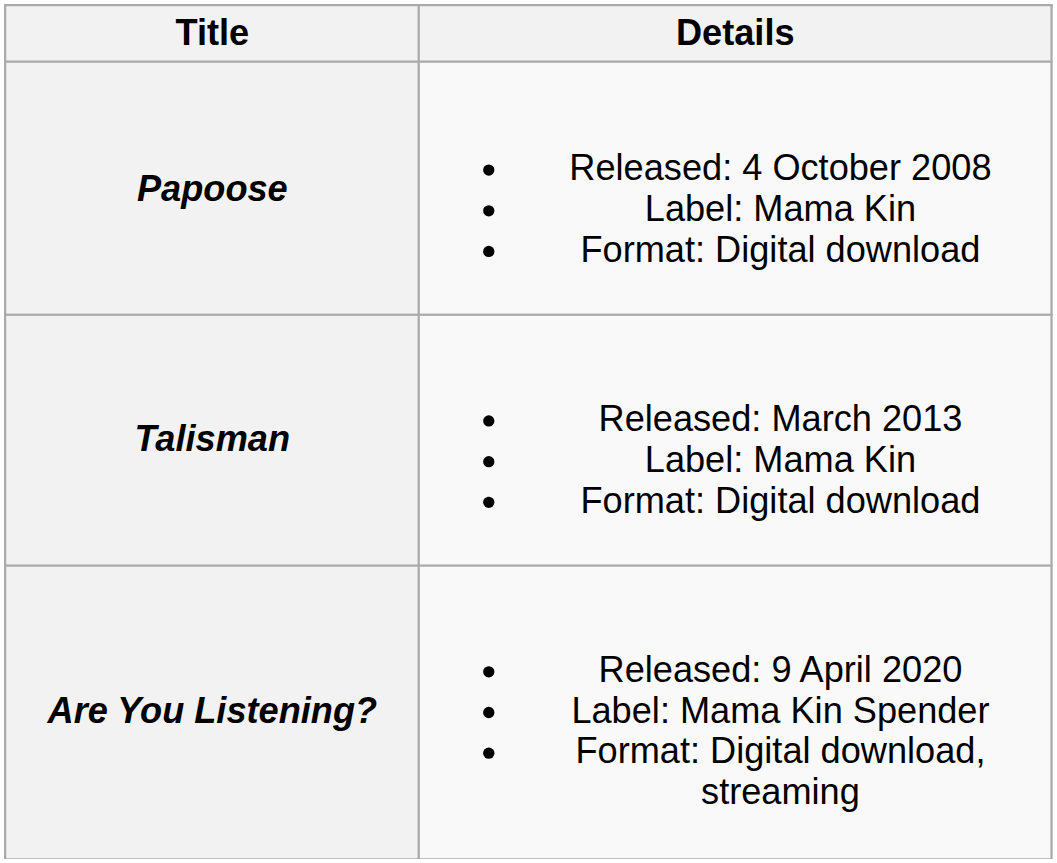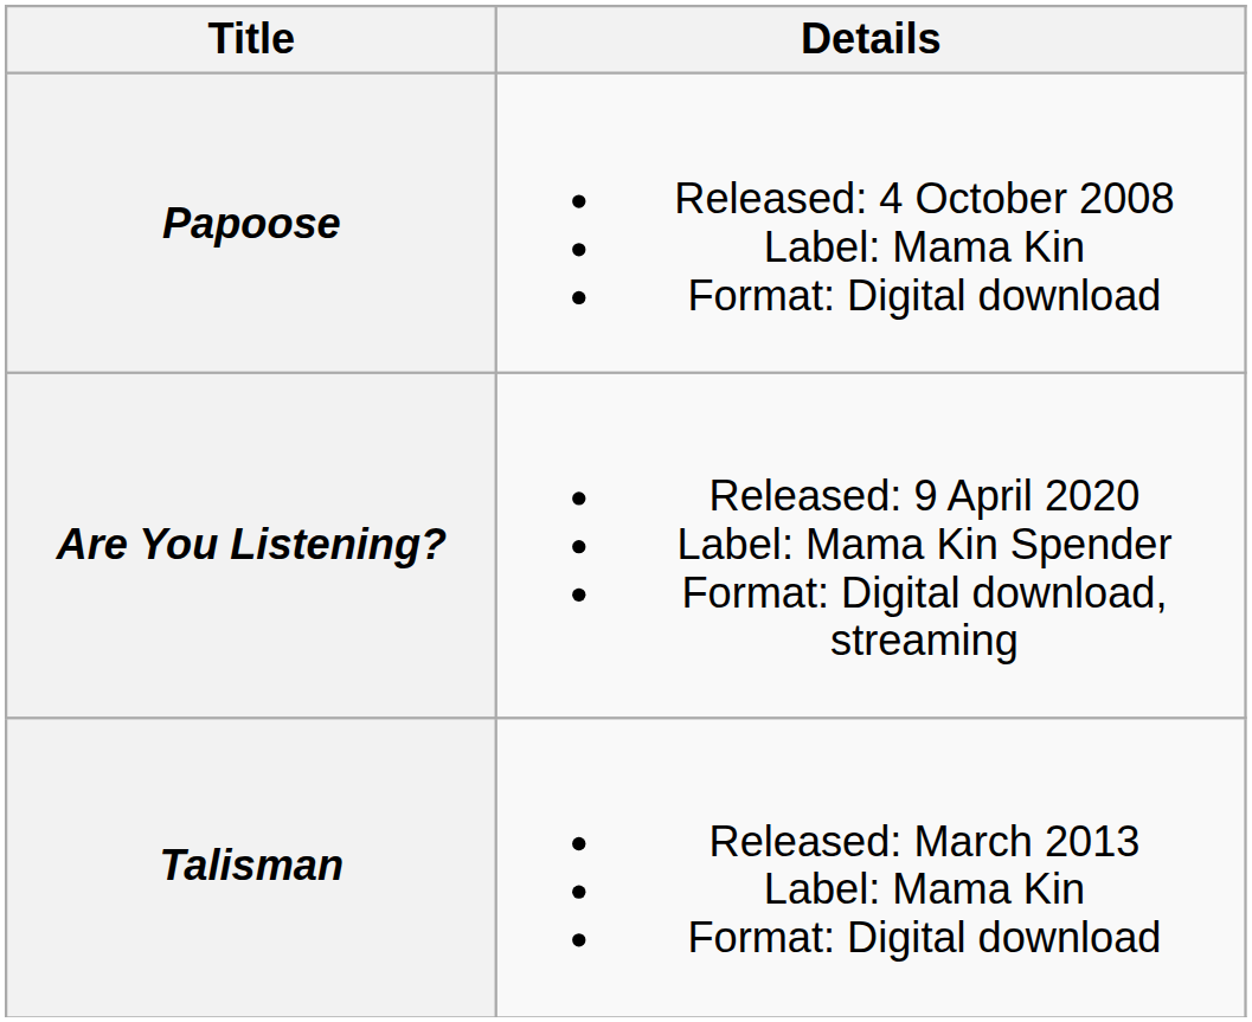 <table class="wikitable plainrowheaders" style="text-align:center;" border="1">
 <tr>
 <th scope="col" style="width:11em;">Title</th>
 <th scope="col" style="width:17em;">Details</th>
 </tr>
 <tr>
 <th scope="row"><em>Papoose</em></th>
 <td><br><ul><li>Released: 4 October 2008</li><li>Label: Mama Kin</li><li>Format: Digital download</li></ul></td>
 </tr>
 <tr>
+<th scope="row"><em>Are You Listening?</em> <br> </th>
+<td><br><ul><li>Released: 9 April 2020</li><li>Label: Mama Kin Spender</li><li>Format: Digital download, streaming</li></ul></td>
+</tr>
+<tr>
 <th scope="row"><em>Talisman</em></th>
 <td><br><ul><li>Released: March 2013</li><li>Label: Mama Kin</li><li>Format: Digital download</li></ul></td>
 </tr>
-<tr>
-<th scope="row"><em>Are You Listening?</em> <br> </th>
-<td><br><ul><li>Released: 9 April 2020</li><li>Label: Mama Kin Spender</li><li>Format: Digital download, streaming</li></ul></td>
-</tr>
 </table>
